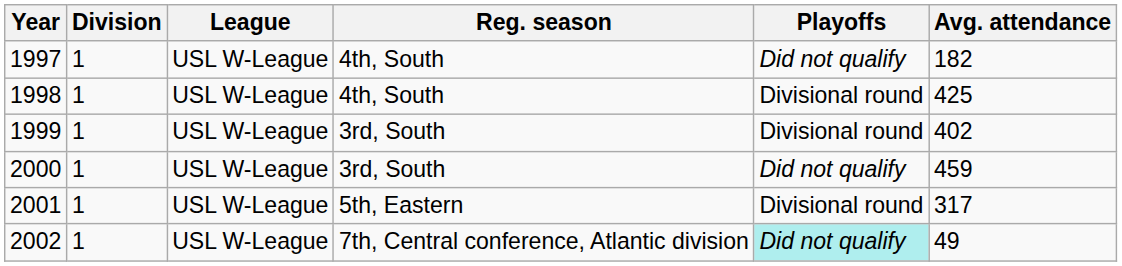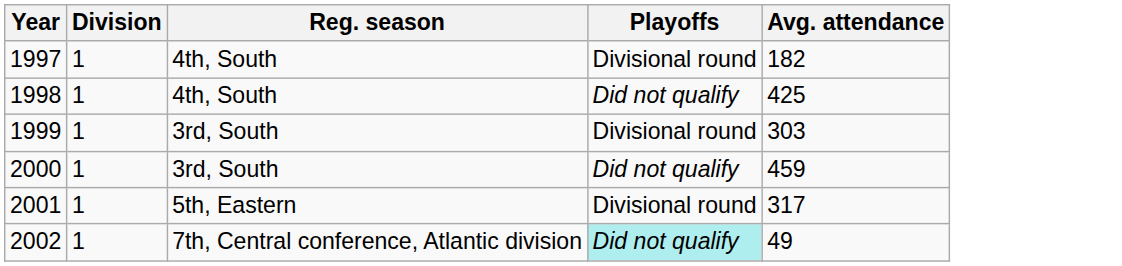 <table class="wikitable">
 <tr>
 <th>Year</th>
 <th>Division</th>
-<th>League</th>
 <th>Reg. season</th>
 <th>Playoffs</th>
 <th>Avg. attendance</th>
 </tr>
 <tr>
 <td>1997</td>
 <td>1</td>
-<td>USL W-League</td>
 <td>4th, South</td>
-<td><em>Did not qualify</em></td>
+<td>Divisional round</td>
 <td>182</td>
 </tr>
 <tr>
 <td>1998</td>
 <td>1</td>
-<td>USL W-League</td>
 <td>4th, South</td>
-<td>Divisional round</td>
+<td><em>Did not qualify</em></td>
 <td>425</td>
 </tr>
 <tr>
 <td>1999</td>
 <td>1</td>
-<td>USL W-League</td>
 <td>3rd, South</td>
 <td>Divisional round</td>
-<td>402</td>
+<td>303</td>
 </tr>
 <tr>
 <td>2000</td>
 <td>1</td>
-<td>USL W-League</td>
 <td>3rd, South</td>
 <td><em>Did not qualify</em></td>
 <td>459</td>
 </tr>
 <tr>
 <td>2001</td>
 <td>1</td>
-<td>USL W-League</td>
 <td>5th, Eastern</td>
 <td>Divisional round</td>
 <td>317</td>
 </tr>
 <tr>
 <td>2002</td>
 <td>1</td>
-<td>USL W-League</td>
 <td>7th, Central conference, Atlantic division</td>
 <td style="background: paleturquoise;"><em>Did not qualify</em></td>
 <td>49</td>
 </tr>
 </table>
